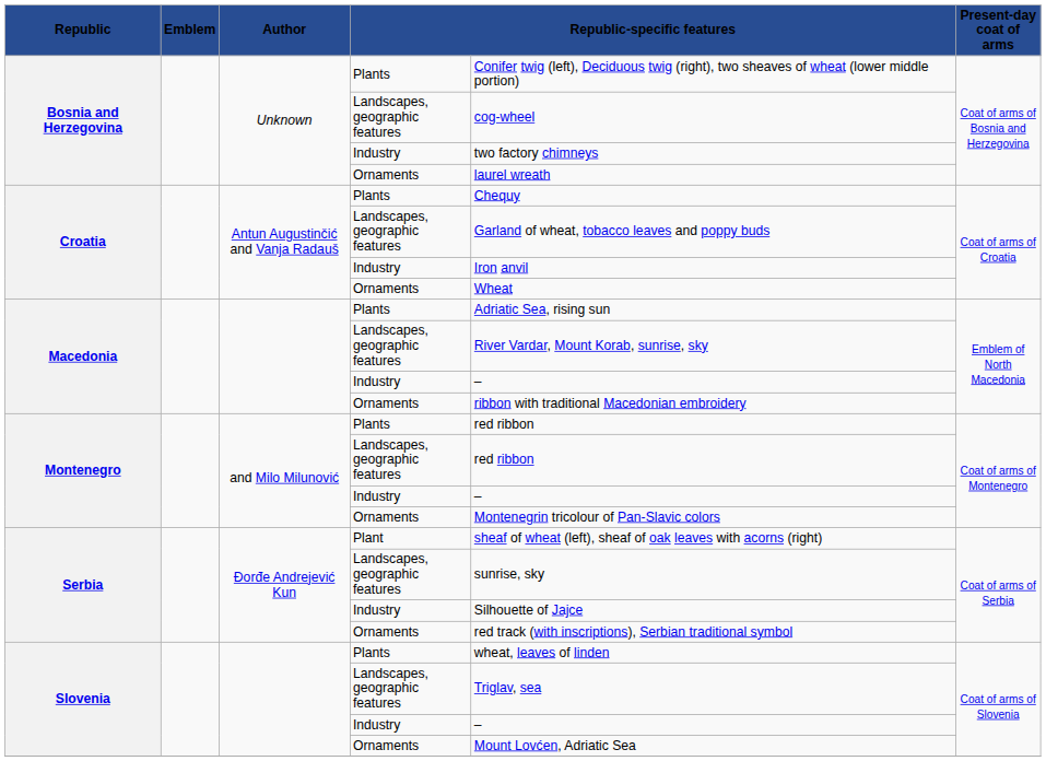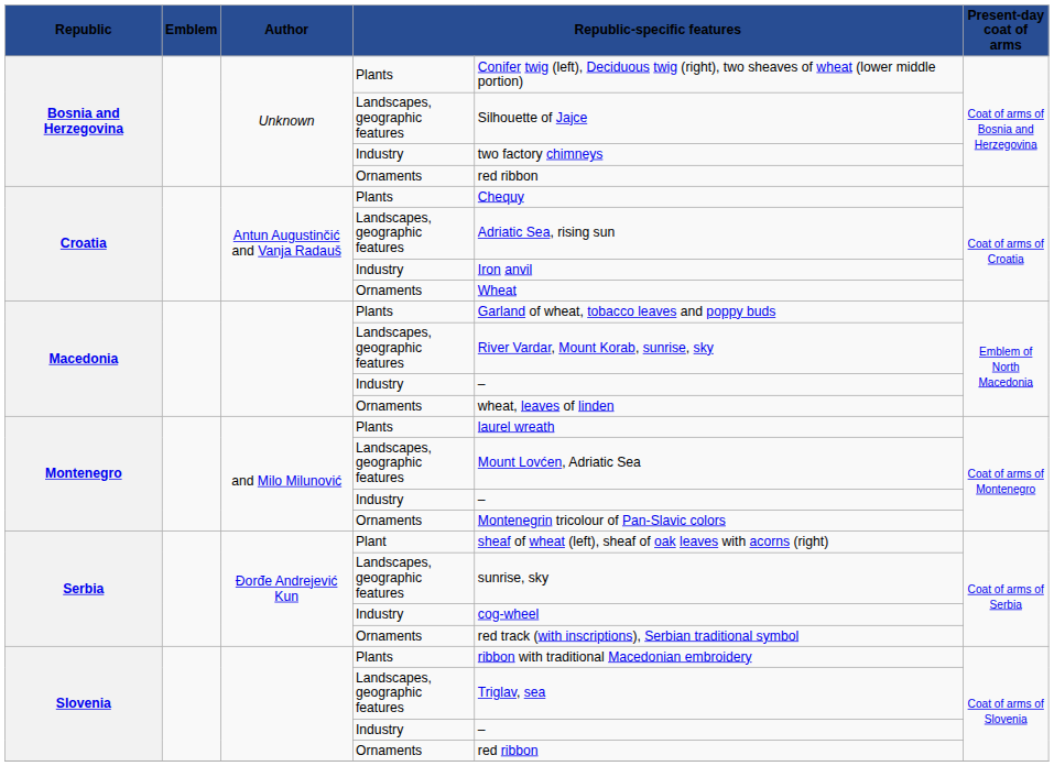 <table class="wikitable">
 <tr>
 <th style="background:#284D93"><span>Republic</span></th>
 <th style="background:#284D93"><span>Emblem</span></th>
 <th style="background:#284D93"><span>Author</span></th>
 <th colspan=2 style="background:#284D93"><span>Republic-specific features</span></th>
 <th style="background:#284D93"><span>Present-day coat of arms</span></th>
 </tr>
 <tr>
 <th rowspan=4><a href='#'>Bosnia and Herzegovina</a></th>
 <td rowspan=4 align=center></td>
 <td rowspan=4 align=center><em>Unknown</em></td>
 <td>Plants</td>
 <td><a href='#'>Conifer</a> <a href='#'>twig</a> (left), <a href='#'>Deciduous</a> <a href='#'>twig</a> (right), two sheaves of <a href='#'>wheat</a> (lower middle portion)</td>
 <td width="95" align="center" rowspan="4"> <br><small><a href='#'>Coat of arms of Bosnia and Herzegovina</a></small></td>
 </tr>
 <tr>
 <td>Landscapes, <br>geographic features</td>
-<td><a href='#'>cog-wheel</a></td>
+<td>Silhouette of <a href='#'>Jajce</a></td>
 </tr>
 <tr>
 <td>Industry</td>
 <td>two factory <a href='#'>chimneys</a></td>
 </tr>
 <tr>
 <td>Ornaments</td>
-<td><a href='#'>laurel wreath</a></td>
+<td>red ribbon</td>
 </tr>
 <tr>
 <th rowspan=4><a href='#'>Croatia</a></th>
 <td rowspan=4 align=center></td>
 <td rowspan=4 align=center><a href='#'>Antun Augustinčić</a><br>and <a href='#'>Vanja Radauš</a></td>
 <td>Plants</td>
 <td><a href='#'>Chequy</a></td>
 <td rowspan=4 align=center> <br><small><a href='#'>Coat of arms of Croatia</a></small></td>
 </tr>
 <tr>
 <td>Landscapes, <br>geographic features</td>
-<td><a href='#'>Garland</a> of wheat, <a href='#'>tobacco leaves</a> and <a href='#'>poppy buds</a></td>
+<td><a href='#'>Adriatic Sea</a>, rising sun</td>
 </tr>
 <tr>
 <td>Industry</td>
 <td><a href='#'>Iron</a> <a href='#'>anvil</a></td>
 </tr>
 <tr>
 <td>Ornaments</td>
 <td><a href='#'>Wheat</a></td>
 </tr>
 <tr>
 <th rowspan=4><a href='#'>Macedonia</a></th>
 <td rowspan=4 align=center></td>
 <td rowspan=4 align=center></td>
 <td>Plants</td>
-<td><a href='#'>Adriatic Sea</a>, rising sun</td>
+<td><a href='#'>Garland</a> of wheat, <a href='#'>tobacco leaves</a> and <a href='#'>poppy buds</a></td>
 <td rowspan=4 align=center> <br><small><a href='#'>Emblem of North Macedonia</a></small></td>
 </tr>
 <tr>
 <td>Landscapes, <br>geographic features</td>
 <td><a href='#'>River Vardar</a>, <a href='#'>Mount Korab</a>, <a href='#'>sunrise</a>, <a href='#'>sky</a></td>
 </tr>
 <tr>
 <td>Industry</td>
 <td>–</td>
 </tr>
 <tr>
 <td>Ornaments</td>
-<td><a href='#'>ribbon</a> with traditional <a href='#'>Macedonian embroidery</a></td>
+<td>wheat, <a href='#'>leaves</a> of <a href='#'>linden</a></td>
 </tr>
 <tr>
 <th rowspan=4><a href='#'>Montenegro</a></th>
 <td rowspan=4 align=center></td>
 <td rowspan=4 align=center><br>and <a href='#'>Milo Milunović</a></td>
 <td>Plants</td>
-<td>red ribbon</td>
+<td><a href='#'>laurel wreath</a></td>
 <td rowspan=4 align=center> <br><small><a href='#'>Coat of arms of Montenegro</a></small></td>
 </tr>
 <tr>
 <td>Landscapes, <br>geographic features</td>
-<td>red <a href='#'>ribbon</a></td>
+<td><a href='#'>Mount Lovćen</a>, Adriatic Sea</td>
 </tr>
 <tr>
 <td>Industry</td>
 <td>–</td>
 </tr>
 <tr>
 <td>Ornaments</td>
 <td><a href='#'>Montenegrin</a> tricolour of <a href='#'>Pan-Slavic colors</a></td>
 </tr>
 <tr>
 <th rowspan=4><a href='#'>Serbia</a></th>
 <td rowspan=4 align=center></td>
 <td rowspan=4 align=center><a href='#'>Đorđe Andrejević Kun</a></td>
 <td>Plant</td>
 <td><a href='#'>sheaf</a> of <a href='#'>wheat</a> (left), sheaf of <a href='#'>oak</a> <a href='#'>leaves</a> with <a href='#'>acorns</a> (right)</td>
 <td rowspan=4 align=center> <br><small><a href='#'>Coat of arms of Serbia</a></small></td>
 </tr>
 <tr>
 <td>Landscapes, <br>geographic features</td>
 <td>sunrise, sky</td>
 </tr>
 <tr>
 <td>Industry</td>
-<td>Silhouette of <a href='#'>Jajce</a></td>
+<td><a href='#'>cog-wheel</a></td>
 </tr>
 <tr>
 <td>Ornaments</td>
 <td>red track (<a href='#'>with inscriptions</a>), <a href='#'>Serbian traditional symbol</a></td>
 </tr>
 <tr>
 <th rowspan=4><a href='#'>Slovenia</a></th>
 <td rowspan=4 align=center></td>
 <td rowspan=4 align=center></td>
 <td>Plants</td>
-<td>wheat, <a href='#'>leaves</a> of <a href='#'>linden</a></td>
+<td><a href='#'>ribbon</a> with traditional <a href='#'>Macedonian embroidery</a></td>
 <td rowspan=4 align=center> <br><small><a href='#'>Coat of arms of Slovenia</a></small></td>
 </tr>
 <tr>
 <td>Landscapes, <br>geographic features</td>
 <td><a href='#'>Triglav</a>, <a href='#'>sea</a></td>
 </tr>
 <tr>
 <td>Industry</td>
 <td>–</td>
 </tr>
 <tr>
 <td>Ornaments</td>
-<td><a href='#'>Mount Lovćen</a>, Adriatic Sea</td>
+<td>red <a href='#'>ribbon</a></td>
 </tr>
 <tr>
 </tr>
 </table>
